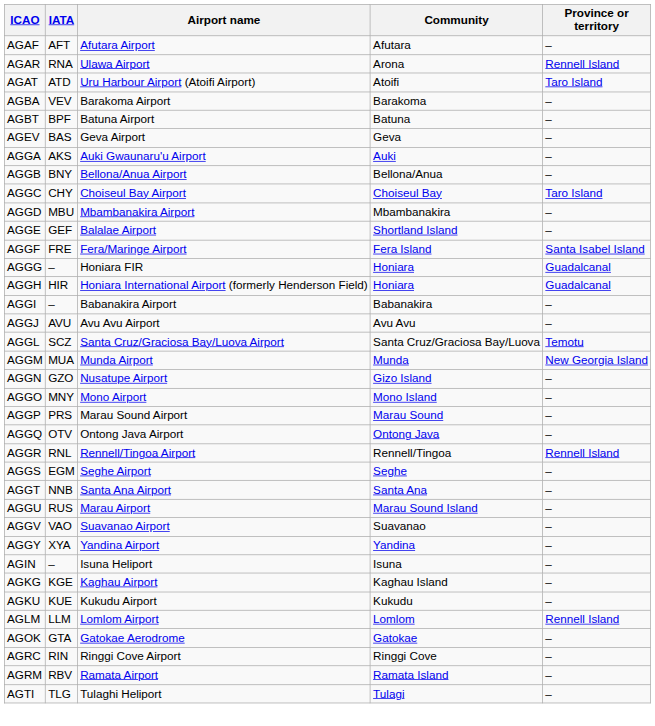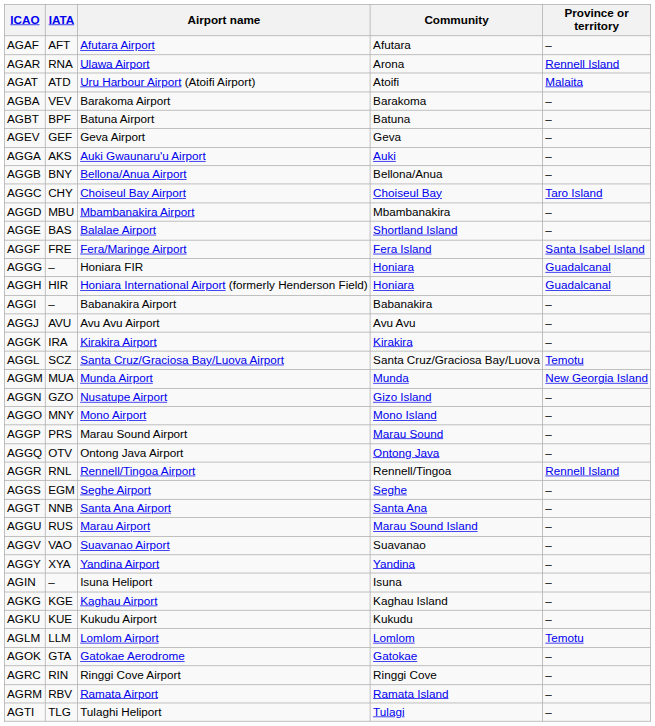 <table class="wikitable" style="width:auto;">
 <tr>
 <th width="*"><a href='#'>ICAO</a></th>
 <th width="*"><a href='#'>IATA</a></th>
 <th width="*">Airport name</th>
 <th width="*">Community</th>
 <th width="*">Province or<br>territory</th>
 </tr>
 <tr>
 <td>AGAF</td>
 <td>AFT</td>
 <td><a href='#'>Afutara Airport</a></td>
 <td>Afutara</td>
 <td>–</td>
 </tr>
 <tr>
 <td>AGAR</td>
 <td>RNA</td>
 <td><a href='#'>Ulawa Airport</a></td>
 <td>Arona</td>
 <td><a href='#'>Rennell Island</a></td>
 </tr>
 <tr>
 <td>AGAT</td>
 <td>ATD</td>
 <td><a href='#'>Uru Harbour Airport</a> (Atoifi Airport)</td>
 <td>Atoifi</td>
-<td><a href='#'>Taro Island</a></td>
+<td><a href='#'>Malaita</a></td>
 </tr>
 <tr>
 <td>AGBA</td>
 <td>VEV</td>
 <td>Barakoma Airport</td>
 <td>Barakoma</td>
 <td>–</td>
 </tr>
 <tr>
 <td>AGBT</td>
 <td>BPF</td>
 <td>Batuna Airport</td>
 <td>Batuna</td>
 <td>–</td>
 </tr>
 <tr>
 <td>AGEV</td>
-<td>BAS</td>
+<td>GEF</td>
 <td>Geva Airport</td>
 <td>Geva</td>
 <td>–</td>
 </tr>
 <tr>
 <td>AGGA</td>
 <td>AKS</td>
 <td><a href='#'>Auki Gwaunaru'u Airport</a></td>
 <td><a href='#'>Auki</a></td>
 <td>–</td>
 </tr>
 <tr>
 <td>AGGB</td>
 <td>BNY</td>
 <td><a href='#'>Bellona/Anua Airport</a></td>
 <td>Bellona/Anua</td>
 <td>–</td>
 </tr>
 <tr>
 <td>AGGC</td>
 <td>CHY</td>
 <td><a href='#'>Choiseul Bay Airport</a></td>
 <td><a href='#'>Choiseul Bay</a></td>
 <td><a href='#'>Taro Island</a></td>
 </tr>
 <tr>
 <td>AGGD</td>
 <td>MBU</td>
 <td><a href='#'>Mbambanakira Airport</a></td>
 <td>Mbambanakira</td>
 <td>–</td>
 </tr>
 <tr>
 <td>AGGE</td>
-<td>GEF</td>
+<td>BAS</td>
 <td><a href='#'>Balalae Airport</a></td>
 <td><a href='#'>Shortland Island</a></td>
 <td>–</td>
 </tr>
 <tr>
 <td>AGGF</td>
 <td>FRE</td>
 <td><a href='#'>Fera/Maringe Airport</a></td>
 <td><a href='#'>Fera Island</a></td>
 <td><a href='#'>Santa Isabel Island</a></td>
 </tr>
 <tr>
 <td>AGGG</td>
 <td>–</td>
 <td>Honiara FIR</td>
 <td><a href='#'>Honiara</a></td>
 <td><a href='#'>Guadalcanal</a></td>
 </tr>
 <tr>
 <td>AGGH</td>
 <td>HIR</td>
 <td><a href='#'>Honiara International Airport</a> (formerly Henderson Field)</td>
 <td><a href='#'>Honiara</a></td>
 <td><a href='#'>Guadalcanal</a></td>
 </tr>
 <tr>
 <td>AGGI</td>
 <td>–</td>
 <td>Babanakira Airport</td>
 <td>Babanakira</td>
 <td>–</td>
 </tr>
 <tr>
 <td>AGGJ</td>
 <td>AVU</td>
 <td>Avu Avu Airport</td>
 <td>Avu Avu</td>
+<td>–</td>
+</tr>
+<tr>
+<td>AGGK</td>
+<td>IRA</td>
+<td><a href='#'>Kirakira Airport</a></td>
+<td><a href='#'>Kirakira</a></td>
 <td>–</td>
 </tr>
 <tr>
 <td>AGGL</td>
 <td>SCZ</td>
 <td><a href='#'>Santa Cruz/Graciosa Bay/Luova Airport</a></td>
 <td>Santa Cruz/Graciosa Bay/Luova</td>
 <td><a href='#'>Temotu</a></td>
 </tr>
 <tr>
 <td>AGGM</td>
 <td>MUA</td>
 <td><a href='#'>Munda Airport</a></td>
 <td><a href='#'>Munda</a></td>
 <td><a href='#'>New Georgia Island</a></td>
 </tr>
 <tr>
 <td>AGGN</td>
 <td>GZO</td>
 <td><a href='#'>Nusatupe Airport</a></td>
 <td><a href='#'>Gizo Island</a></td>
 <td>–</td>
 </tr>
 <tr>
 <td>AGGO</td>
 <td>MNY</td>
 <td><a href='#'>Mono Airport</a></td>
 <td><a href='#'>Mono Island</a></td>
 <td>–</td>
 </tr>
 <tr>
 <td>AGGP</td>
 <td>PRS</td>
 <td>Marau Sound Airport</td>
 <td><a href='#'>Marau Sound</a></td>
 <td>–</td>
 </tr>
 <tr>
 <td>AGGQ</td>
 <td>OTV</td>
 <td>Ontong Java Airport</td>
 <td><a href='#'>Ontong Java</a></td>
 <td>–</td>
 </tr>
 <tr>
 <td>AGGR</td>
 <td>RNL</td>
 <td><a href='#'>Rennell/Tingoa Airport</a></td>
 <td>Rennell/Tingoa</td>
 <td><a href='#'>Rennell Island</a></td>
 </tr>
 <tr>
 <td>AGGS</td>
 <td>EGM</td>
 <td><a href='#'>Seghe Airport</a></td>
 <td><a href='#'>Seghe</a></td>
 <td>–</td>
 </tr>
 <tr>
 <td>AGGT</td>
 <td>NNB</td>
 <td><a href='#'>Santa Ana Airport</a></td>
 <td><a href='#'>Santa Ana</a></td>
 <td>–</td>
 </tr>
 <tr>
 <td>AGGU</td>
 <td>RUS</td>
 <td><a href='#'>Marau Airport</a></td>
 <td><a href='#'>Marau Sound Island</a></td>
 <td>–</td>
 </tr>
 <tr>
 <td>AGGV</td>
 <td>VAO</td>
 <td><a href='#'>Suavanao Airport</a></td>
 <td>Suavanao</td>
 <td>–</td>
 </tr>
 <tr>
 <td>AGGY</td>
 <td>XYA</td>
 <td><a href='#'>Yandina Airport</a></td>
 <td><a href='#'>Yandina</a></td>
 <td>–</td>
 </tr>
 <tr>
 <td>AGIN</td>
 <td>–</td>
 <td>Isuna Heliport</td>
 <td>Isuna</td>
 <td>–</td>
 </tr>
 <tr>
 <td>AGKG</td>
 <td>KGE</td>
 <td><a href='#'>Kaghau Airport</a></td>
 <td>Kaghau Island</td>
 <td>–</td>
 </tr>
 <tr>
 <td>AGKU</td>
 <td>KUE</td>
 <td>Kukudu Airport</td>
 <td>Kukudu</td>
 <td>–</td>
 </tr>
 <tr>
 <td>AGLM</td>
 <td>LLM</td>
 <td><a href='#'>Lomlom Airport</a></td>
 <td><a href='#'>Lomlom</a></td>
-<td><a href='#'>Rennell Island</a></td>
+<td><a href='#'>Temotu</a></td>
 </tr>
 <tr>
 <td>AGOK</td>
 <td>GTA</td>
 <td><a href='#'>Gatokae Aerodrome</a></td>
 <td><a href='#'>Gatokae</a></td>
 <td>–</td>
 </tr>
 <tr>
 <td>AGRC</td>
 <td>RIN</td>
 <td>Ringgi Cove Airport</td>
 <td>Ringgi Cove</td>
 <td>–</td>
 </tr>
 <tr>
 <td>AGRM</td>
 <td>RBV</td>
 <td><a href='#'>Ramata Airport</a></td>
 <td><a href='#'>Ramata Island</a></td>
 <td>–</td>
 </tr>
 <tr>
 <td>AGTI</td>
 <td>TLG</td>
 <td>Tulaghi Heliport</td>
 <td><a href='#'>Tulagi</a></td>
 <td>–</td>
 </tr>
 </table>
